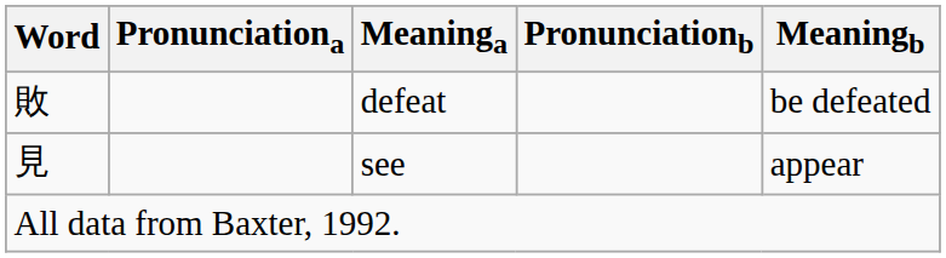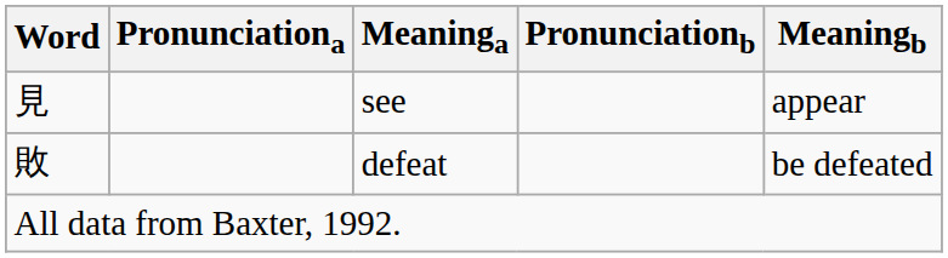 <table class="wikitable">
 <tr>
 <th>Word</th>
 <th>Pronunciation<sub>a</sub></th>
 <th>Meaning<sub>a</sub></th>
 <th>Pronunciation<sub>b</sub></th>
 <th>Meaning<sub>b</sub></th>
 </tr>
 <tr>
+<td>見</td>
+<td></td>
+<td>see</td>
+<td></td>
+<td>appear</td>
+</tr>
+<tr>
 <td>敗</td>
 <td></td>
 <td>defeat</td>
 <td></td>
 <td>be defeated</td>
 </tr>
 <tr>
-<td>見</td>
-<td></td>
-<td>see</td>
-<td></td>
-<td>appear</td>
-</tr>
-<tr>
 <td colspan="5">All data from Baxter, 1992.</td>
 </tr>
 </table>
